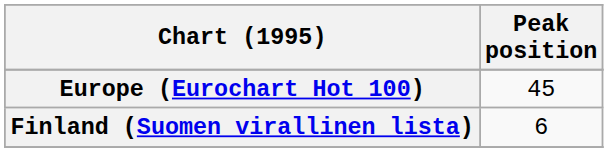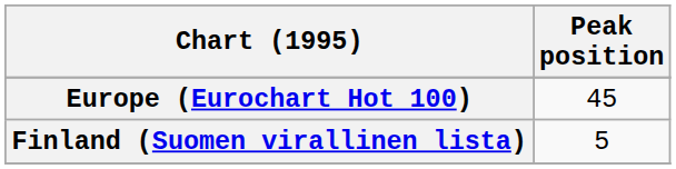 <table class="wikitable sortable plainrowheaders">
 <tr>
 <th>Chart (1995)</th>
 <th>Peak<br>position</th>
 </tr>
 <tr>
 </tr>
 <tr>
 <th scope="row">Europe (<a href='#'>Eurochart Hot 100</a>)</th>
 <td align="center">45</td>
 </tr>
 <tr>
 <th scope="row">Finland (<a href='#'>Suomen virallinen lista</a>)</th>
-<td align="center">6</td>
+<td align="center">5</td>
 </tr>
 <tr>
 </tr>
 <tr>
 </tr>
 <tr>
 </tr>
 <tr>
 </tr>
 <tr>
 </tr>
 </table>
